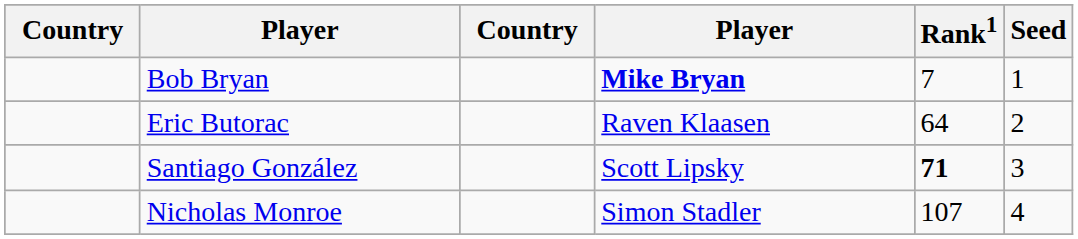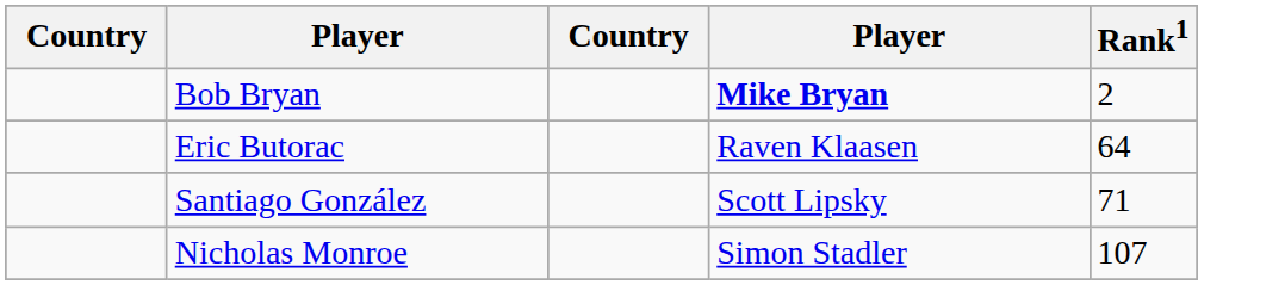 <table class="sortable wikitable">
 <tr>
 <th width="70">Country</th>
 <th width="175">Player</th>
 <th width="70">Country</th>
 <th width="175">Player</th>
 <th>Rank<sup>1</sup></th>
-<th>Seed</th>
 </tr>
 <tr>
 <td></td>
 <td><a href='#'>Bob Bryan</a></td>
 <td></td>
 <td><strong><a href='#'>Mike Bryan</a></strong></td>
-<td>7</td>
-<td>1</td>
+<td>2</td>
 </tr>
 <tr>
 <td></td>
 <td><a href='#'>Eric Butorac</a></td>
 <td></td>
 <td><a href='#'>Raven Klaasen</a></td>
 <td>64</td>
-<td>2</td>
 </tr>
 <tr>
 <td></td>
 <td><a href='#'>Santiago González</a></td>
 <td></td>
 <td><a href='#'>Scott Lipsky</a></td>
-<td><strong>71</strong></td>
-<td>3</td>
+<td>71</td>
 </tr>
 <tr>
 <td></td>
 <td><a href='#'>Nicholas Monroe</a></td>
 <td></td>
 <td><a href='#'>Simon Stadler</a></td>
 <td>107</td>
-<td>4</td>
 </tr>
 </table>
